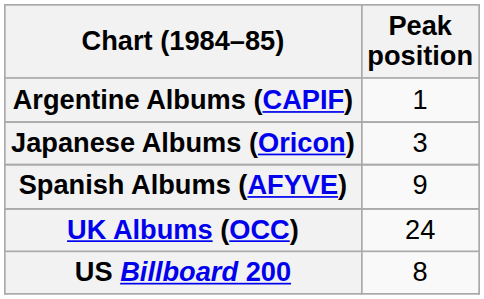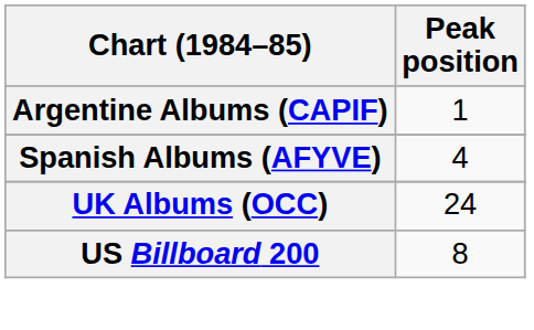 <table class="wikitable sortable plainrowheaders">
 <tr>
 <th>Chart (1984–85)</th>
 <th>Peak<br>position</th>
 </tr>
 <tr>
 <th scope="row">Argentine Albums (<a href='#'>CAPIF</a>)</th>
 <td align="center">1</td>
 </tr>
 <tr>
 </tr>
 <tr>
-<th scope="row">Japanese Albums (<a href='#'>Oricon</a>)</th>
-<td align="center">3</td>
-</tr>
-<tr>
 </tr>
 <tr>
 </tr>
 <tr>
 <th scope="row">Spanish Albums (<a href='#'>AFYVE</a>)</th>
-<td align="center">9</td>
+<td align="center">4</td>
 </tr>
 <tr>
 </tr>
 <tr>
 </tr>
 <tr>
 <th scope="row"><a href='#'>UK Albums</a> (<a href='#'>OCC</a>)</th>
 <td align="center">24</td>
 </tr>
 <tr>
 <th scope="row">US <a href='#'><em>Billboard</em> 200</a></th>
 <td align="center">8</td>
 </tr>
 </table>
